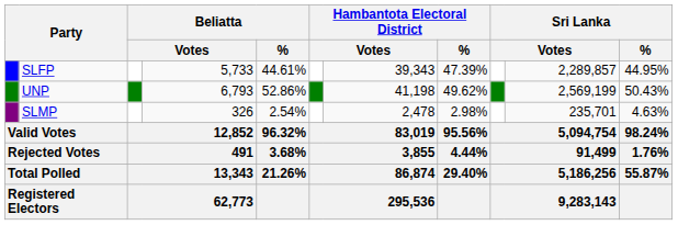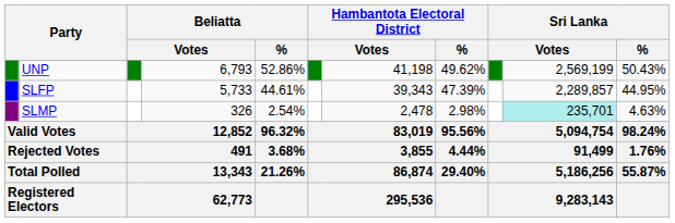 <table class="wikitable">
 <tr>
 <th colspan="2" width="144px"rowspan="2">Party</th>
 <th colspan="3" width="216px">Beliatta</th>
 <th colspan="3" width="216px"><a href='#'>Hambantota Electoral District</a></th>
 <th colspan="3" width="216px">Sri Lanka</th>
 </tr>
 <tr>
 <th colspan="2" width="144px">Votes</th>
 <th>%</th>
 <th colspan="2" width="144px">Votes</th>
 <th>%</th>
 <th colspan="2" width="144px">Votes</th>
 <th>%</th>
 </tr>
 <tr>
+<td style="background-color:green;" width="10px"></td>
+<td style="text-align:left;"><a href='#'>UNP</a></td>
+<td style="background-color:green;" width="10px"></td>
+<td style="text-align:right;">6,793</td>
+<td style="text-align:right;">52.86%</td>
+<td style="background-color:green;" width="10px"></td>
+<td style="text-align:right;">41,198</td>
+<td style="text-align:right;">49.62%</td>
+<td style="background-color:green;" width="10px"></td>
+<td style="text-align:right;">2,569,199</td>
+<td style="text-align:right;">50.43%</td>
+</tr>
+<tr>
 <td style="background-color:blue;" width="10px"></td>
 <td style="text-align:left;"><a href='#'>SLFP</a></td>
 <td style="background-color:white;" width="10px"></td>
 <td style="text-align:right;">5,733</td>
 <td style="text-align:right;">44.61%</td>
 <td style="background-color:white;" width="10px"></td>
 <td style="text-align:right;">39,343</td>
 <td style="text-align:right;">47.39%</td>
 <td style="background-color:white;" width="10px"></td>
 <td style="text-align:right;">2,289,857</td>
 <td style="text-align:right;">44.95%</td>
 </tr>
 <tr>
-<td style="background-color:green;" width="10px"></td>
-<td style="text-align:left;"><a href='#'>UNP</a></td>
-<td style="background-color:green;" width="10px"></td>
-<td style="text-align:right;">6,793</td>
-<td style="text-align:right;">52.86%</td>
-<td style="background-color:green;" width="10px"></td>
-<td style="text-align:right;">41,198</td>
-<td style="text-align:right;">49.62%</td>
-<td style="background-color:green;" width="10px"></td>
-<td style="text-align:right;">2,569,199</td>
-<td style="text-align:right;">50.43%</td>
-</tr>
-<tr>
 <td style="background-color:purple;" width="10px"></td>
 <td style="text-align:left;"><a href='#'>SLMP</a></td>
 <td style="background-color:white;" width="10px"></td>
 <td style="text-align:right;">326</td>
 <td style="text-align:right;">2.54%</td>
 <td style="background-color:white;" width="10px"></td>
 <td style="text-align:right;">2,478</td>
 <td style="text-align:right;">2.98%</td>
 <td style="background-color:white;" width="10px"></td>
-<td style="text-align:right;">235,701</td>
+<td style="background: paleturquoise; text-align:right;">235,701</td>
 <td style="text-align:right;">4.63%</td>
 </tr>
 <tr>
 <th colspan="2" width="144px"style="text-align:left;">Valid Votes</th>
 <th style="text-align:right;"colspan="2" width="144px">12,852</th>
 <th style="text-align:right;">96.32%</th>
 <th style="text-align:right;"colspan="2" width="144px">83,019</th>
 <th style="text-align:right;">95.56%</th>
 <th style="text-align:right;"colspan="2" width="144px">5,094,754</th>
 <th style="text-align:right;">98.24%</th>
 </tr>
 <tr>
 <th colspan="2" width="144px"style="text-align:left;">Rejected Votes</th>
 <th style="text-align:right;"colspan="2" width="144px">491</th>
 <th style="text-align:right;">3.68%</th>
 <th style="text-align:right;"colspan="2" width="144px">3,855</th>
 <th style="text-align:right;">4.44%</th>
 <th style="text-align:right;"colspan="2" width="144px">91,499</th>
 <th style="text-align:right;">1.76%</th>
 </tr>
 <tr>
 <th colspan="2" width="144px"style="text-align:left;">Total Polled</th>
 <th style="text-align:right;"colspan="2" width="144px">13,343</th>
 <th style="text-align:right;">21.26%</th>
 <th style="text-align:right;"colspan="2" width="144px">86,874</th>
 <th style="text-align:right;">29.40%</th>
 <th style="text-align:right;"colspan="2" width="144px">5,186,256</th>
 <th style="text-align:right;">55.87%</th>
 </tr>
 <tr>
 <th colspan="2" width="144px"style="text-align:left;">Registered Electors</th>
 <th style="text-align:right;"colspan="2" width="144px">62,773</th>
 <th></th>
 <th style="text-align:right;"colspan="2" width="144px">295,536</th>
 <th></th>
 <th style="text-align:right;"colspan="2" width="144px">9,283,143</th>
 <th></th>
 </tr>
 </table>
